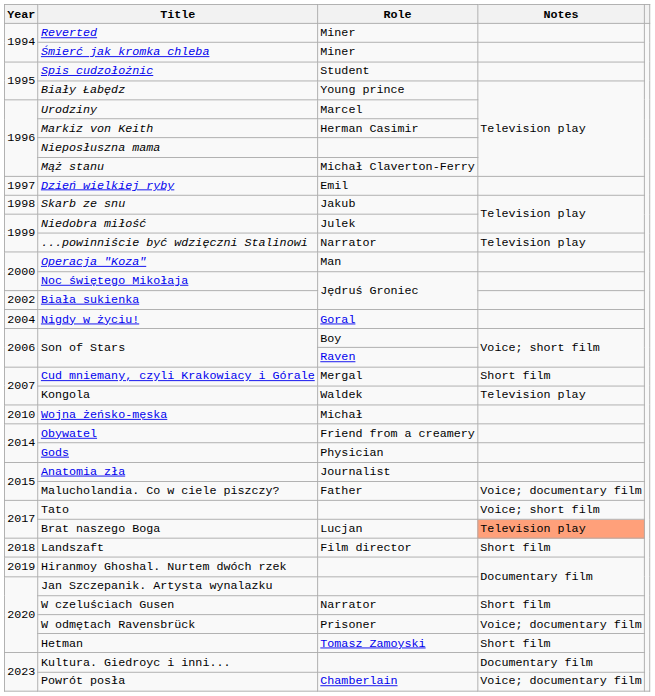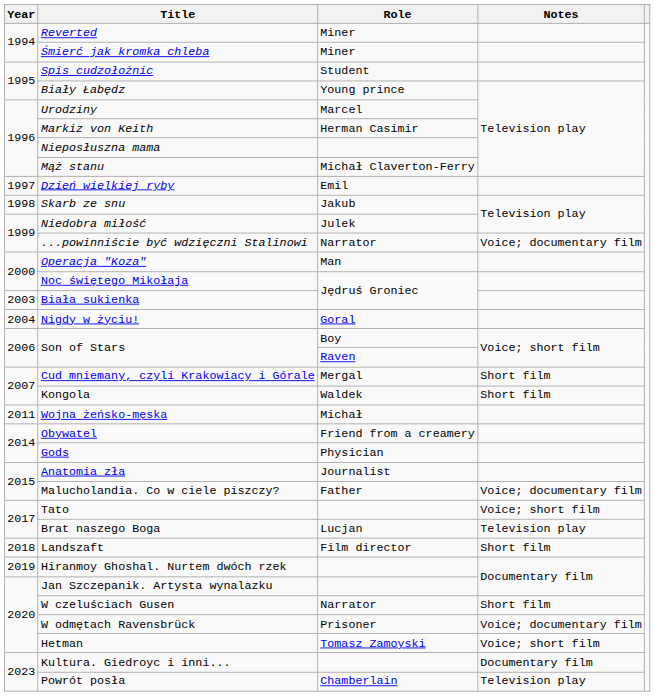 <table class="wikitable plainrowheaders sortable">
 <tr>
 <th scope="col">Year</th>
 <th scope="col">Title</th>
 <th scope="col">Role</th>
 <th scope="col" class="unsortable">Notes</th>
 <th scope="col" class="unsortable"></th>
 </tr>
 <tr>
 <td rowspan=2>1994</td>
 <td><em><a href='#'>Reverted</a></em></td>
 <td>Miner</td>
 <td></td>
 <td rowspan=100></td>
 </tr>
 <tr>
 <td><em><a href='#'>Śmierć jak kromka chleba</a></em></td>
 <td>Miner</td>
 <td></td>
 </tr>
 <tr>
 <td rowspan=2>1995</td>
 <td><em><a href='#'>Spis cudzołożnic</a></em></td>
 <td>Student</td>
 <td></td>
 </tr>
 <tr>
 <td><em>Biały Łabędz</em></td>
 <td>Young prince</td>
 <td rowspan=5>Television play</td>
 </tr>
 <tr>
 <td rowspan=4>1996</td>
 <td><em>Urodziny</em></td>
 <td>Marcel</td>
 </tr>
 <tr>
 <td><em>Markiz von Keith</em></td>
 <td>Herman Casimir</td>
 </tr>
 <tr>
 <td><em>Nieposłuszna mama</em></td>
 <td></td>
 </tr>
 <tr>
 <td><em>Mąż stanu</em></td>
 <td>Michał Claverton-Ferry</td>
 </tr>
 <tr>
 <td>1997</td>
 <td><em><a href='#'>Dzień wielkiej ryby</a></em></td>
 <td>Emil</td>
 <td></td>
 </tr>
 <tr>
 <td>1998</td>
 <td><em>Skarb ze snu</em></td>
 <td>Jakub</td>
 <td rowspan=2>Television play</td>
 </tr>
 <tr>
 <td rowspan=2>1999</td>
 <td><em>Niedobra miłość</em></td>
 <td>Julek</td>
 </tr>
 <tr>
 <td><em>...powinniście być wdzięczni Stalinowi</em></td>
 <td>Narrator</td>
-<td>Television play</td>
+<td>Voice; documentary film</td>
 </tr>
 <tr>
 <td rowspan=2>2000</td>
 <td><em><a href='#'>Operacja "Koza"</a></td>
 <td>Man</td>
 <td></td>
 </tr>
 <tr>
 <td></em><a href='#'>Noc świętego Mikołaja</a><em></td>
 <td rowspan=2>Jędruś Groniec</td>
 <td></td>
 </tr>
 <tr>
-<td>2002</td>
+<td>2003</td>
 <td></em><a href='#'>Biała sukienka</a><em></td>
 <td></td>
 </tr>
 <tr>
 <td>2004</td>
 <td></em><a href='#'>Nigdy w życiu!</a><em></td>
 <td><a href='#'>Goral</a></td>
 <td></td>
 </tr>
 <tr>
 <td rowspan=2>2006</td>
 <td rowspan=2></em>Son of Stars<em></td>
 <td>Boy</td>
 <td rowspan=2>Voice; short film</td>
 </tr>
 <tr>
 <td><a href='#'>Raven</a></td>
 </tr>
 <tr>
 <td rowspan=2>2007</td>
 <td></em><a href='#'>Cud mniemany, czyli Krakowiacy i Górale</a><em></td>
 <td>Mergal</td>
 <td>Short film</td>
 </tr>
 <tr>
 <td></em>Kongola<em></td>
 <td>Waldek</td>
-<td>Television play</td>
+<td>Short film</td>
 </tr>
 <tr>
-<td>2010</td>
+<td>2011</td>
 <td></em><a href='#'>Wojna żeńsko-męska</a><em></td>
 <td>Michał</td>
 <td></td>
 </tr>
 <tr>
 <td rowspan=2>2014</td>
 <td></em><a href='#'>Obywatel</a><em></td>
 <td>Friend from a creamery</td>
 <td></td>
 </tr>
 <tr>
 <td></em><a href='#'>Gods</a><em></td>
 <td>Physician</td>
 <td></td>
 </tr>
 <tr>
 <td rowspan=2>2015</td>
 <td></em><a href='#'>Anatomia zła</a><em></td>
 <td>Journalist</td>
 <td></td>
 </tr>
 <tr>
 <td></em>Malucholandia. Co w ciele piszczy?<em></td>
 <td>Father</td>
 <td>Voice; documentary film</td>
 </tr>
 <tr>
 <td rowspan=2>2017</td>
 <td></em>Tato<em></td>
 <td></td>
 <td>Voice; short film</td>
 </tr>
 <tr>
 <td></em>Brat naszego Boga<em></td>
 <td>Lucjan</td>
-<td style="background: lightsalmon;">Television play</td>
+<td>Television play</td>
 </tr>
 <tr>
 <td>2018</td>
 <td></em>Landszaft<em></td>
 <td>Film director</td>
 <td>Short film</td>
 </tr>
 <tr>
 <td>2019</td>
 <td></em>Hiranmoy Ghoshal. Nurtem dwóch rzek<em></td>
 <td></td>
 <td rowspan=2>Documentary film</td>
 </tr>
 <tr>
 <td rowspan=4>2020</td>
 <td></em>Jan Szczepanik. Artysta wynalazku<em></td>
 <td></td>
 </tr>
 <tr>
 <td></em>W czeluściach Gusen<em></td>
 <td>Narrator</td>
 <td>Short film</td>
 </tr>
 <tr>
 <td></em>W odmętach Ravensbrück<em></td>
 <td>Prisoner</td>
 <td>Voice; documentary film</td>
 </tr>
 <tr>
 <td></em>Hetman<em></td>
 <td><a href='#'>Tomasz Zamoyski</a></td>
-<td>Short film</td>
+<td>Voice; short film</td>
 </tr>
 <tr>
 <td rowspan=2>2023</td>
 <td></em>Kultura. Giedroyc i inni...<em></td>
 <td></td>
 <td>Documentary film</td>
 </tr>
 <tr>
 <td></em>Powrót posła<em></td>
 <td><a href='#'>Chamberlain</a></td>
-<td>Voice; documentary film</td>
+<td>Television play</td>
 </tr>
 </table>
